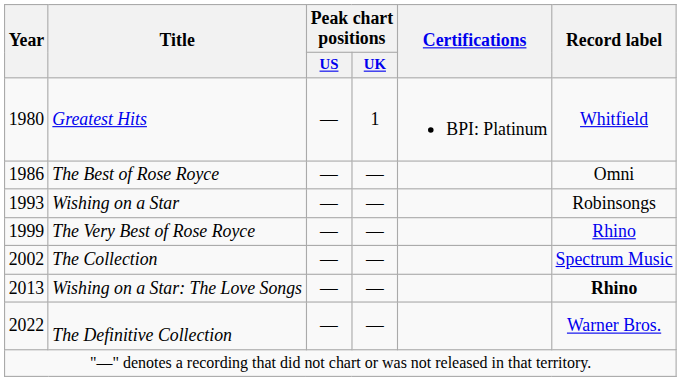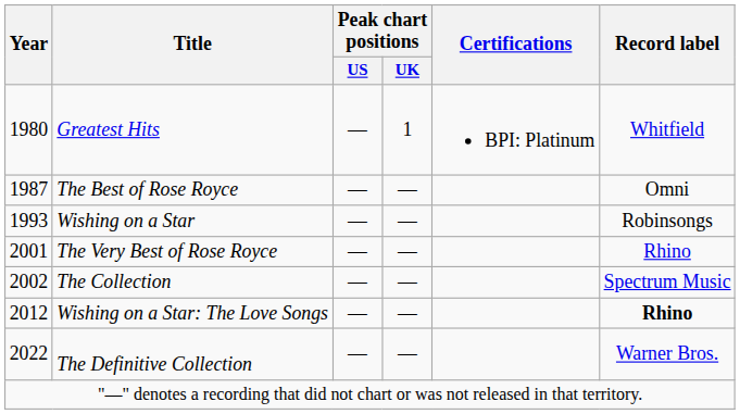 <table class="wikitable" style="text-align:center;">
 <tr>
 <th rowspan="2">Year</th>
 <th rowspan="2">Title</th>
 <th colspan="2">Peak chart positions</th>
 <th rowspan="2"><a href='#'>Certifications</a></th>
 <th rowspan="2">Record label</th>
 </tr>
 <tr style="font-size:smaller;">
 <th width="35"><a href='#'>US</a><br></th>
 <th width="35"><a href='#'>UK</a><br></th>
 </tr>
 <tr>
 <td>1980</td>
 <td style="text-align:left;"><em><a href='#'>Greatest Hits</a></em></td>
 <td>—</td>
 <td>1</td>
 <td><br><ul><li>BPI: Platinum</li></ul></td>
 <td><a href='#'>Whitfield</a></td>
 </tr>
 <tr>
-<td>1986</td>
+<td>1987</td>
 <td style="text-align:left;"><em>The Best of Rose Royce</em></td>
 <td>—</td>
 <td>—</td>
 <td></td>
 <td>Omni</td>
 </tr>
 <tr>
 <td>1993</td>
 <td style="text-align:left;"><em>Wishing on a Star</em></td>
 <td>—</td>
 <td>—</td>
 <td></td>
 <td>Robinsongs</td>
 </tr>
 <tr>
-<td>1999</td>
+<td>2001</td>
 <td style="text-align:left;"><em>The Very Best of Rose Royce</em></td>
 <td>—</td>
 <td>—</td>
 <td></td>
 <td><a href='#'>Rhino</a></td>
 </tr>
 <tr>
 <td>2002</td>
 <td style="text-align:left;"><em>The Collection</em></td>
 <td>—</td>
 <td>—</td>
 <td></td>
 <td><a href='#'>Spectrum Music</a></td>
 </tr>
 <tr>
-<td>2013</td>
+<td>2012</td>
 <td style="text-align:left;"><em>Wishing on a Star: The Love Songs</em></td>
 <td>—</td>
 <td>—</td>
 <td></td>
 <td><strong>Rhino</strong></td>
 </tr>
 <tr>
 <td>2022</td>
 <td style="text-align:left;"><br><em>The Definitive Collection</em></td>
 <td>—</td>
 <td>—</td>
 <td></td>
 <td><a href='#'>Warner Bros.</a></td>
 </tr>
 <tr>
 <td colspan="15" style="font-size:90%">"—" denotes a recording that did not chart or was not released in that territory.</td>
 </tr>
 </table>
